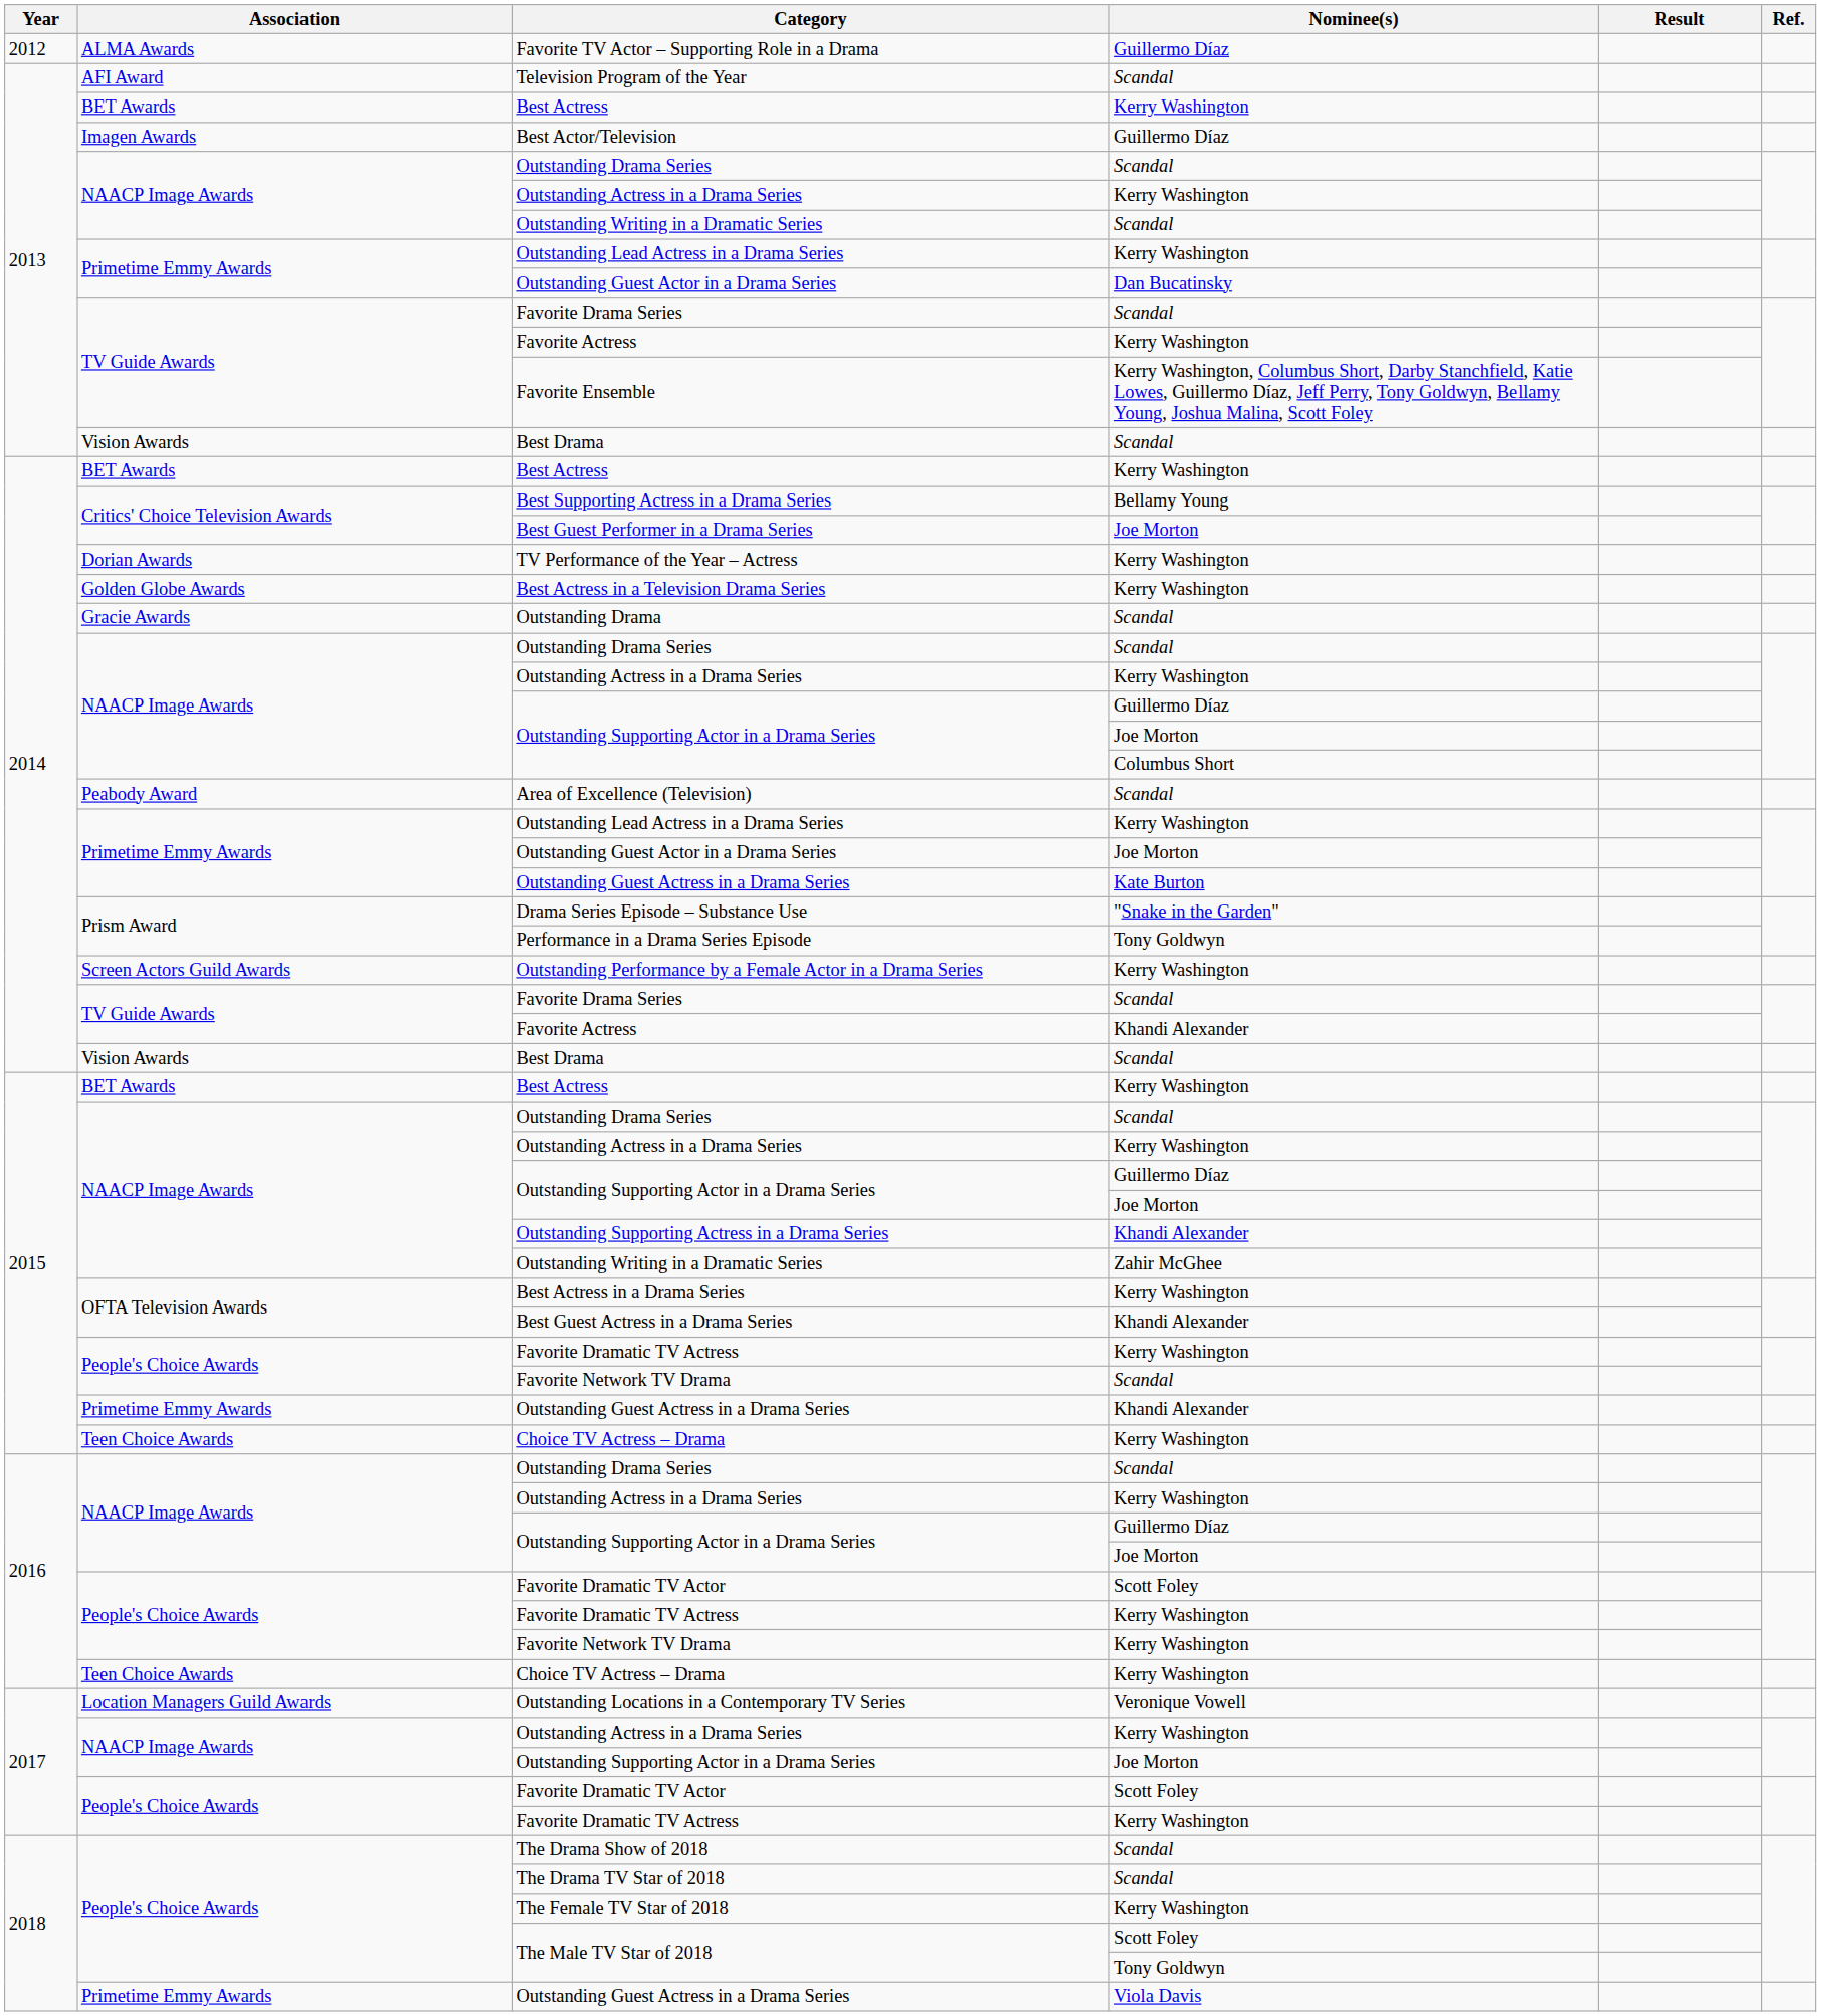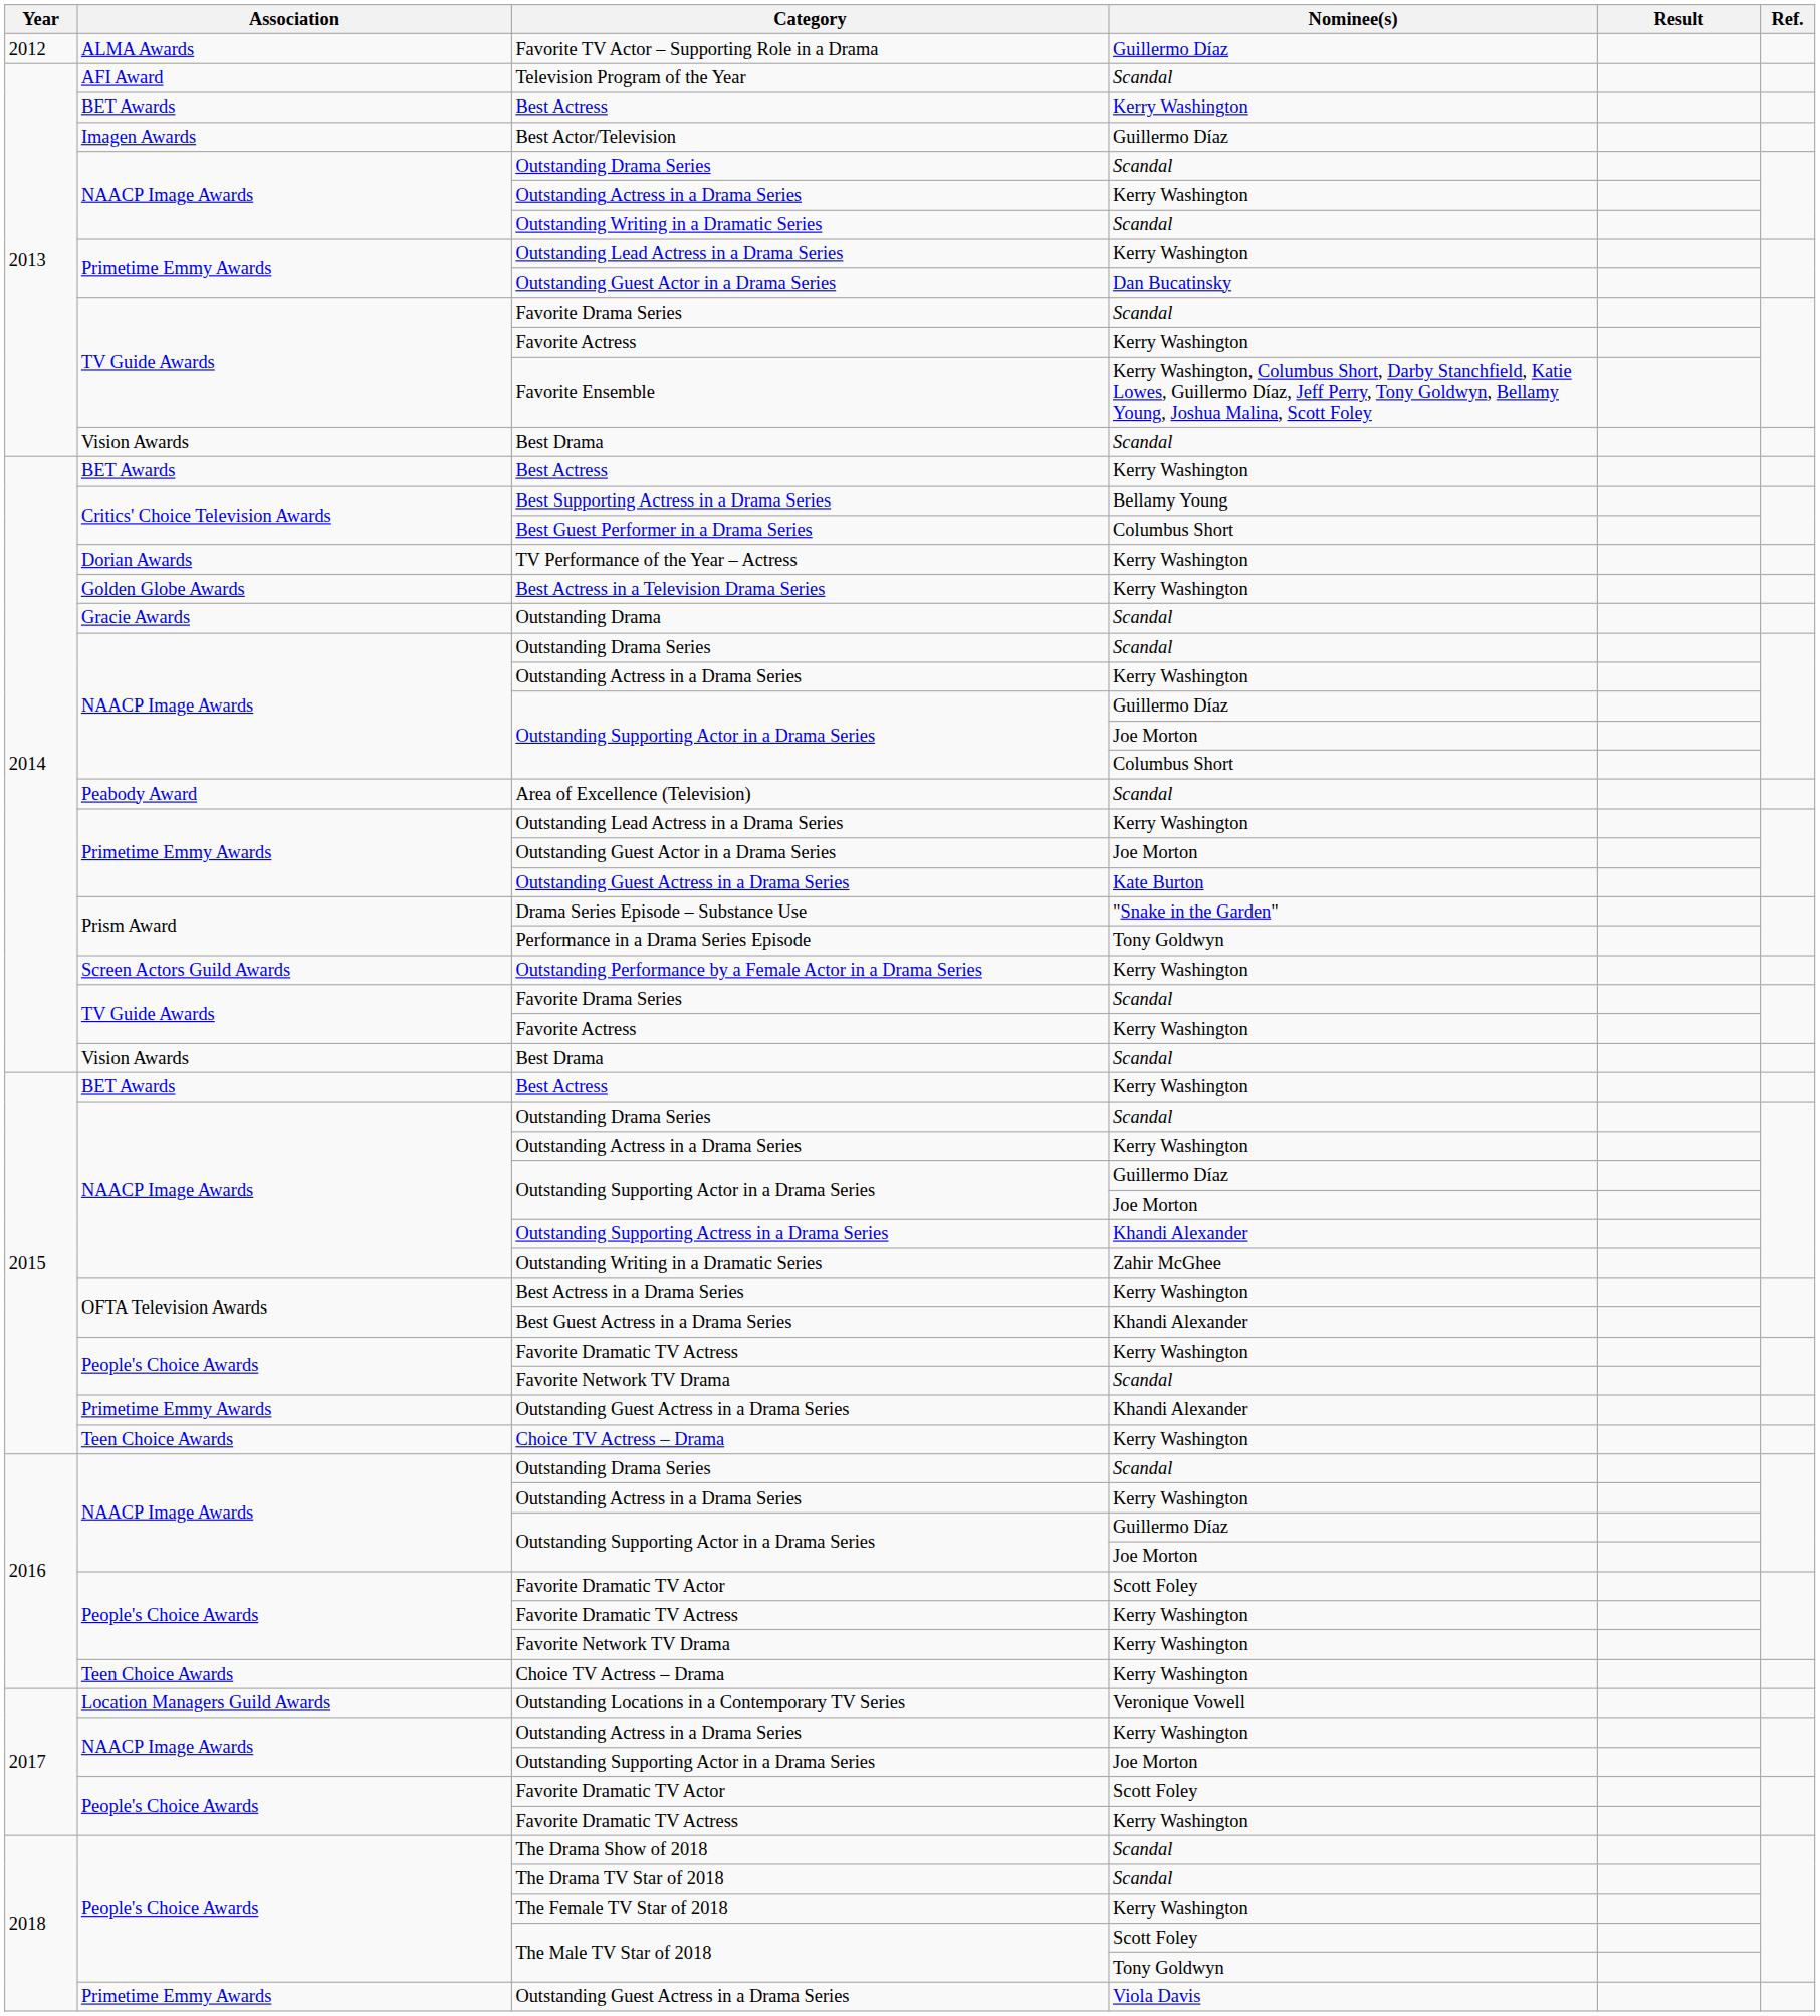 <table class="wikitable sortable">
 <tr>
 <th width="4%">Year</th>
 <th width="24%">Association</th>
 <th width="33%">Category</th>
 <th width="27%">Nominee(s)</th>
 <th width="9%">Result</th>
 <th width="3%" class="unsortable">Ref.</th>
 </tr>
 <tr>
 <td>2012</td>
 <td><a href='#'>ALMA Awards</a></td>
 <td>Favorite TV Actor – Supporting Role in a Drama</td>
 <td><a href='#'>Guillermo Díaz</a></td>
 <td></td>
 <td style="text-align: center;"></td>
 </tr>
 <tr>
 <td rowspan="12">2013</td>
 <td><a href='#'>AFI Award</a></td>
 <td>Television Program of the Year</td>
 <td><em>Scandal</em></td>
 <td></td>
 <td></td>
 </tr>
 <tr>
 <td><a href='#'>BET Awards</a></td>
 <td><a href='#'>Best Actress</a></td>
 <td><a href='#'>Kerry Washington</a></td>
 <td></td>
 <td style="text-align: center;"></td>
 </tr>
 <tr>
 <td><a href='#'>Imagen Awards</a></td>
 <td>Best Actor/Television</td>
 <td>Guillermo Díaz</td>
 <td></td>
 <td style="text-align: center;"></td>
 </tr>
 <tr>
 <td rowspan="3"><a href='#'>NAACP Image Awards</a></td>
 <td><a href='#'>Outstanding Drama Series</a></td>
 <td><em>Scandal</em></td>
 <td></td>
 <td rowspan="3" style="text-align: center;"></td>
 </tr>
 <tr>
 <td><a href='#'>Outstanding Actress in a Drama Series</a></td>
 <td>Kerry Washington</td>
 <td></td>
 </tr>
 <tr>
 <td><a href='#'>Outstanding Writing in a Dramatic Series</a></td>
 <td><em>Scandal</em></td>
 <td></td>
 </tr>
 <tr>
 <td rowspan="2"><a href='#'>Primetime Emmy Awards</a></td>
 <td><a href='#'>Outstanding Lead Actress in a Drama Series</a></td>
 <td>Kerry Washington</td>
 <td></td>
 <td rowspan="2" style="text-align: center;"></td>
 </tr>
 <tr>
 <td><a href='#'>Outstanding Guest Actor in a Drama Series</a></td>
 <td><a href='#'>Dan Bucatinsky</a></td>
 <td></td>
 </tr>
 <tr>
 <td rowspan="3"><a href='#'>TV Guide Awards</a></td>
 <td>Favorite Drama Series</td>
 <td><em>Scandal</em></td>
 <td></td>
 <td rowspan="3" style="text-align: center;"></td>
 </tr>
 <tr>
 <td>Favorite Actress</td>
 <td>Kerry Washington</td>
 <td></td>
 </tr>
 <tr>
 <td>Favorite Ensemble</td>
 <td>Kerry Washington, <a href='#'>Columbus Short</a>, <a href='#'>Darby Stanchfield</a>, <a href='#'>Katie Lowes</a>, Guillermo Díaz, <a href='#'>Jeff Perry</a>, <a href='#'>Tony Goldwyn</a>, <a href='#'>Bellamy Young</a>, <a href='#'>Joshua Malina</a>, <a href='#'>Scott Foley</a></td>
 <td></td>
 </tr>
 <tr>
 <td>Vision Awards</td>
 <td>Best Drama</td>
 <td><em>Scandal</em></td>
 <td></td>
 <td style="text-align: center;"></td>
 </tr>
 <tr>
 <td rowspan="21">2014</td>
 <td><a href='#'>BET Awards</a></td>
 <td><a href='#'>Best Actress</a></td>
 <td>Kerry Washington</td>
 <td></td>
 <td style="text-align: center;"></td>
 </tr>
 <tr>
 <td rowspan="2"><a href='#'>Critics' Choice Television Awards</a></td>
 <td><a href='#'>Best Supporting Actress in a Drama Series</a></td>
 <td>Bellamy Young</td>
 <td></td>
 <td rowspan="2" style="text-align: center;"></td>
 </tr>
 <tr>
 <td><a href='#'>Best Guest Performer in a Drama Series</a></td>
-<td><a href='#'>Joe Morton</a></td>
+<td>Columbus Short</td>
 <td></td>
 </tr>
 <tr>
 <td><a href='#'>Dorian Awards</a></td>
 <td>TV Performance of the Year – Actress</td>
 <td>Kerry Washington</td>
 <td></td>
 <td style="text-align: center;"></td>
 </tr>
 <tr>
 <td><a href='#'>Golden Globe Awards</a></td>
 <td><a href='#'>Best Actress in a Television Drama Series</a></td>
 <td>Kerry Washington</td>
 <td></td>
 <td style="text-align: center;"></td>
 </tr>
 <tr>
 <td><a href='#'>Gracie Awards</a></td>
 <td>Outstanding Drama</td>
 <td><em>Scandal</em></td>
 <td></td>
 <td style="text-align: center;"></td>
 </tr>
 <tr>
 <td rowspan="5"><a href='#'>NAACP Image Awards</a></td>
 <td>Outstanding Drama Series</td>
 <td><em>Scandal</em></td>
 <td></td>
 <td rowspan="5" style="text-align: center;"></td>
 </tr>
 <tr>
 <td>Outstanding Actress in a Drama Series</td>
 <td>Kerry Washington</td>
 <td></td>
 </tr>
 <tr>
 <td rowspan="3"><a href='#'>Outstanding Supporting Actor in a Drama Series</a></td>
 <td>Guillermo Díaz</td>
 <td></td>
 </tr>
 <tr>
 <td>Joe Morton</td>
 <td></td>
 </tr>
 <tr>
 <td>Columbus Short</td>
 <td></td>
 </tr>
 <tr>
 <td><a href='#'>Peabody Award</a></td>
 <td>Area of Excellence (Television)</td>
 <td><em>Scandal</em></td>
 <td></td>
 <td></td>
 </tr>
 <tr>
 <td rowspan="3"><a href='#'>Primetime Emmy Awards</a></td>
 <td>Outstanding Lead Actress in a Drama Series</td>
 <td>Kerry Washington</td>
 <td></td>
 <td rowspan="3" style="text-align: center;"></td>
 </tr>
 <tr>
 <td>Outstanding Guest Actor in a Drama Series</td>
 <td>Joe Morton</td>
 <td></td>
 </tr>
 <tr>
 <td><a href='#'>Outstanding Guest Actress in a Drama Series</a></td>
 <td><a href='#'>Kate Burton</a></td>
 <td></td>
 </tr>
 <tr>
 <td rowspan="2">Prism Award</td>
 <td>Drama Series Episode – Substance Use</td>
 <td>"<a href='#'>Snake in the Garden</a>"</td>
 <td></td>
 <td rowspan="2" style="text-align: center;"></td>
 </tr>
 <tr>
 <td>Performance in a Drama Series Episode</td>
 <td>Tony Goldwyn</td>
 <td></td>
 </tr>
 <tr>
 <td><a href='#'>Screen Actors Guild Awards</a></td>
 <td><a href='#'>Outstanding Performance by a Female Actor in a Drama Series</a></td>
 <td>Kerry Washington</td>
 <td></td>
 <td style="text-align: center;"></td>
 </tr>
 <tr>
 <td rowspan="2"><a href='#'>TV Guide Awards</a></td>
 <td>Favorite Drama Series</td>
 <td><em>Scandal</em></td>
 <td></td>
 <td rowspan="2" style="text-align: center;"></td>
 </tr>
 <tr>
 <td>Favorite Actress</td>
-<td>Khandi Alexander</td>
+<td>Kerry Washington</td>
 <td></td>
 </tr>
 <tr>
 <td>Vision Awards</td>
 <td>Best Drama</td>
 <td><em>Scandal</em></td>
 <td></td>
 <td style="text-align: center;"></td>
 </tr>
 <tr>
 <td rowspan="13">2015</td>
 <td><a href='#'>BET Awards</a></td>
 <td><a href='#'>Best Actress</a></td>
 <td>Kerry Washington</td>
 <td></td>
 <td style="text-align: center;"></td>
 </tr>
 <tr>
 <td rowspan="6"><a href='#'>NAACP Image Awards</a></td>
 <td>Outstanding Drama Series</td>
 <td><em>Scandal</em></td>
 <td></td>
 <td rowspan="6" style="text-align: center;"></td>
 </tr>
 <tr>
 <td>Outstanding Actress in a Drama Series</td>
 <td>Kerry Washington</td>
 <td></td>
 </tr>
 <tr>
 <td rowspan="2">Outstanding Supporting Actor in a Drama Series</td>
 <td>Guillermo Díaz</td>
 <td></td>
 </tr>
 <tr>
 <td>Joe Morton</td>
 <td></td>
 </tr>
 <tr>
 <td><a href='#'>Outstanding Supporting Actress in a Drama Series</a></td>
 <td><a href='#'>Khandi Alexander</a></td>
 <td></td>
 </tr>
 <tr>
 <td>Outstanding Writing in a Dramatic Series</td>
 <td>Zahir McGhee </td>
 <td></td>
 </tr>
 <tr>
 <td rowspan="2">OFTA Television Awards</td>
 <td>Best Actress in a Drama Series</td>
 <td>Kerry Washington</td>
 <td></td>
 <td rowspan="2" style="text-align: center;"></td>
 </tr>
 <tr>
 <td>Best Guest Actress in a Drama Series</td>
 <td>Khandi Alexander</td>
 <td></td>
 </tr>
 <tr>
 <td rowspan="2"><a href='#'>People's Choice Awards</a></td>
 <td>Favorite Dramatic TV Actress</td>
 <td>Kerry Washington</td>
 <td></td>
 <td rowspan="2" style="text-align: center;"></td>
 </tr>
 <tr>
 <td>Favorite Network TV Drama</td>
 <td><em>Scandal</em></td>
 <td></td>
 </tr>
 <tr>
 <td><a href='#'>Primetime Emmy Awards</a></td>
 <td>Outstanding Guest Actress in a Drama Series</td>
 <td>Khandi Alexander</td>
 <td></td>
 <td style="text-align: center;"></td>
 </tr>
 <tr>
 <td><a href='#'>Teen Choice Awards</a></td>
 <td><a href='#'>Choice TV Actress – Drama</a></td>
 <td>Kerry Washington</td>
 <td></td>
 <td style="text-align: center;"></td>
 </tr>
 <tr>
 <td rowspan="8">2016</td>
 <td rowspan="4"><a href='#'>NAACP Image Awards</a></td>
 <td>Outstanding Drama Series</td>
 <td><em>Scandal</em></td>
 <td></td>
 <td rowspan="4" style="text-align: center;"></td>
 </tr>
 <tr>
 <td>Outstanding Actress in a Drama Series</td>
 <td>Kerry Washington</td>
 <td></td>
 </tr>
 <tr>
 <td rowspan="2">Outstanding Supporting Actor in a Drama Series</td>
 <td>Guillermo Díaz</td>
 <td></td>
 </tr>
 <tr>
 <td>Joe Morton</td>
 <td></td>
 </tr>
 <tr>
 <td rowspan="3"><a href='#'>People's Choice Awards</a></td>
 <td>Favorite Dramatic TV Actor</td>
 <td>Scott Foley</td>
 <td></td>
 <td rowspan="3" style="text-align: center;"></td>
 </tr>
 <tr>
 <td>Favorite Dramatic TV Actress</td>
 <td>Kerry Washington</td>
 <td></td>
 </tr>
 <tr>
 <td>Favorite Network TV Drama</td>
 <td>Kerry Washington</td>
 <td></td>
 </tr>
 <tr>
 <td><a href='#'>Teen Choice Awards</a></td>
 <td>Choice TV Actress – Drama</td>
 <td>Kerry Washington</td>
 <td></td>
 <td style="text-align: center;"></td>
 </tr>
 <tr>
 <td rowspan="5">2017</td>
 <td><a href='#'>Location Managers Guild Awards</a></td>
 <td>Outstanding Locations in a Contemporary TV Series</td>
 <td>Veronique Vowell</td>
 <td></td>
 <td style="text-align: center;"></td>
 </tr>
 <tr>
 <td rowspan="2"><a href='#'>NAACP Image Awards</a></td>
 <td>Outstanding Actress in a Drama Series</td>
 <td>Kerry Washington</td>
 <td></td>
 <td rowspan="2" style="text-align: center;"></td>
 </tr>
 <tr>
 <td>Outstanding Supporting Actor in a Drama Series</td>
 <td>Joe Morton</td>
 <td></td>
 </tr>
 <tr>
 <td rowspan="2"><a href='#'>People's Choice Awards</a></td>
 <td>Favorite Dramatic TV Actor</td>
 <td>Scott Foley</td>
 <td></td>
 <td rowspan="2" style="text-align: center;"></td>
 </tr>
 <tr>
 <td>Favorite Dramatic TV Actress</td>
 <td>Kerry Washington</td>
 <td></td>
 </tr>
 <tr>
 <td rowspan="6">2018</td>
 <td rowspan="5"><a href='#'>People's Choice Awards</a></td>
 <td>The Drama Show of 2018</td>
 <td><em>Scandal</em></td>
 <td></td>
 <td rowspan="5"></td>
 </tr>
 <tr>
 <td>The Drama TV Star of 2018</td>
 <td><em>Scandal</em></td>
 <td></td>
 </tr>
 <tr>
 <td>The Female TV Star of 2018</td>
 <td>Kerry Washington</td>
 <td></td>
 </tr>
 <tr>
 <td rowspan=2>The Male TV Star of 2018</td>
 <td>Scott Foley</td>
 <td></td>
 </tr>
 <tr>
 <td>Tony Goldwyn</td>
 <td></td>
 </tr>
 <tr>
 <td><a href='#'>Primetime Emmy Awards</a></td>
 <td>Outstanding Guest Actress in a Drama Series</td>
 <td><a href='#'>Viola Davis</a></td>
 <td></td>
 <td style="text-align: center;"></td>
 </tr>
 </table>
